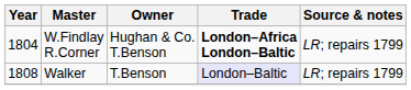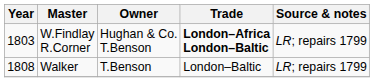 <table class=" wikitable">
 <tr>
 <th>Year</th>
 <th>Master</th>
 <th>Owner</th>
 <th>Trade</th>
 <th>Source & notes</th>
 </tr>
 <tr>
-<td>1804</td>
+<td>1803</td>
 <td>W.Findlay<br>R.Corner</td>
 <td>Hughan & Co.<br>T.Benson</td>
 <td><strong>London–Africa<br>London–Baltic</strong></td>
 <td><em>LR</em>; repairs 1799</td>
 </tr>
 <tr>
 <td>1808</td>
 <td>Walker</td>
 <td>T.Benson</td>
-<td style="background: lavender;">London–Baltic</td>
+<td>London–Baltic</td>
 <td><em>LR</em>; repairs 1799</td>
 </tr>
 <tr>
 </tr>
 </table>
